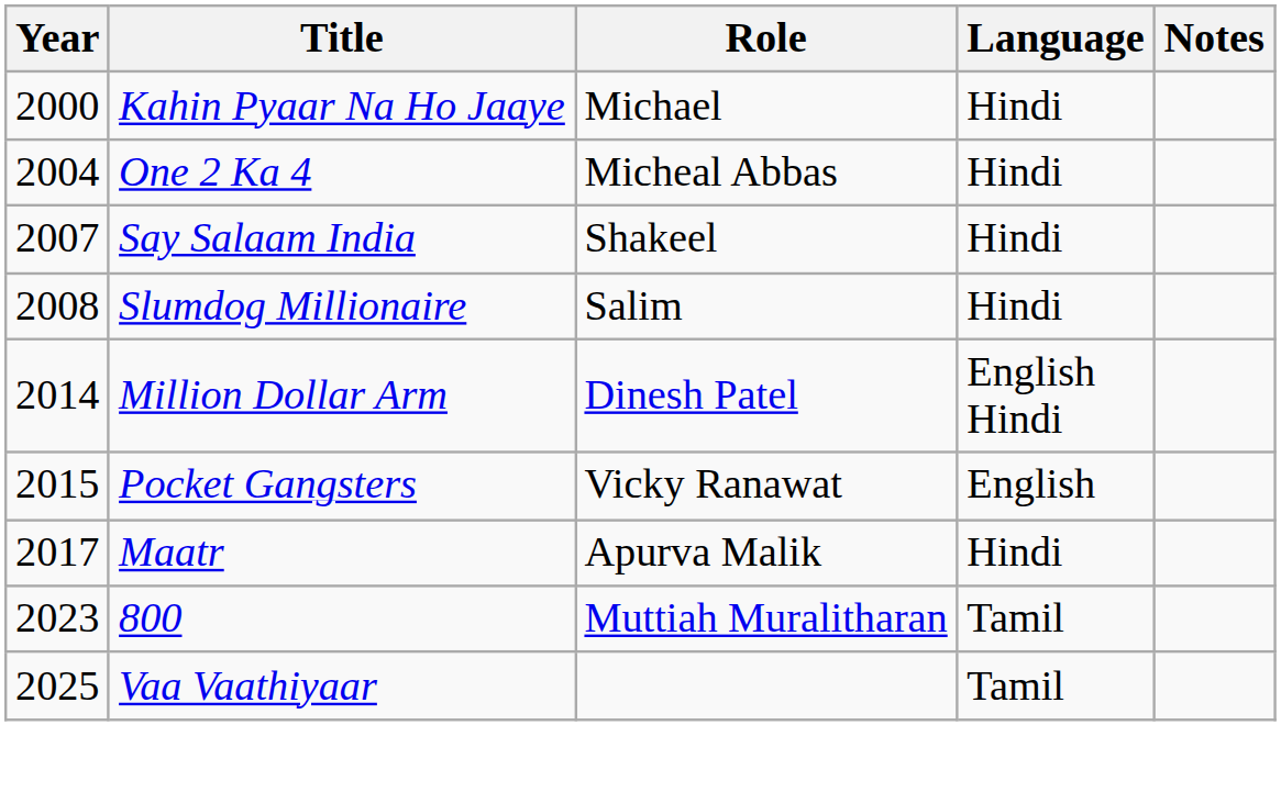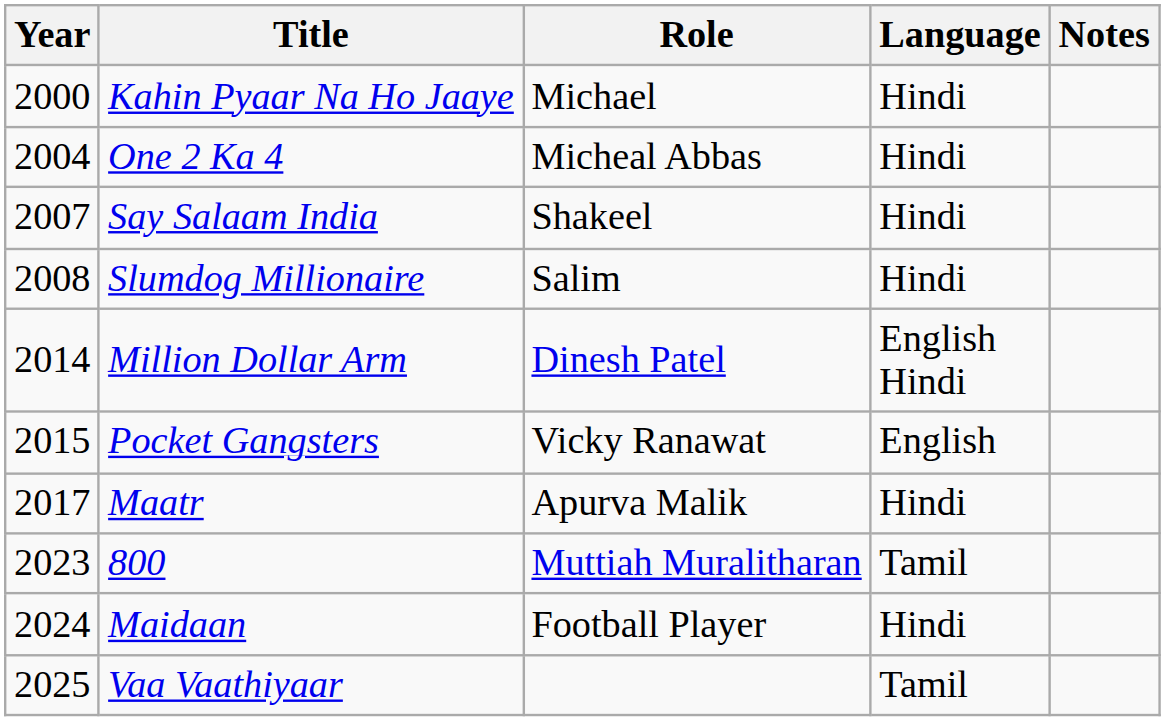 <table class="wikitable" border="1">
 <tr>
 <th>Year</th>
 <th>Title</th>
 <th>Role</th>
 <th>Language</th>
 <th>Notes</th>
 </tr>
 <tr>
 <td>2000</td>
 <td><em><a href='#'>Kahin Pyaar Na Ho Jaaye</a></em></td>
 <td>Michael</td>
 <td>Hindi</td>
 <td></td>
 </tr>
 <tr>
 <td>2004</td>
 <td><em><a href='#'>One 2 Ka 4</a></em></td>
 <td>Micheal Abbas</td>
 <td>Hindi</td>
 <td></td>
 </tr>
 <tr>
 <td>2007</td>
 <td><em><a href='#'>Say Salaam India</a></em></td>
 <td>Shakeel</td>
 <td>Hindi</td>
 <td></td>
 </tr>
 <tr>
 <td>2008</td>
 <td><em><a href='#'>Slumdog Millionaire</a></em></td>
 <td>Salim</td>
 <td>Hindi</td>
 <td></td>
 </tr>
 <tr>
 <td>2014</td>
 <td><em><a href='#'>Million Dollar Arm</a></em></td>
 <td><a href='#'>Dinesh Patel</a></td>
 <td>English<br>Hindi</td>
 <td></td>
 </tr>
 <tr>
 <td>2015</td>
 <td><em><a href='#'>Pocket Gangsters</a></em></td>
 <td>Vicky Ranawat</td>
 <td>English</td>
 <td></td>
 </tr>
 <tr>
 <td>2017</td>
 <td><em><a href='#'>Maatr</a></em></td>
 <td>Apurva Malik</td>
 <td>Hindi</td>
 <td></td>
 </tr>
 <tr>
 <td>2023</td>
 <td><em><a href='#'>800</a></em></td>
 <td><a href='#'>Muttiah Muralitharan</a></td>
 <td>Tamil</td>
 <td></td>
 </tr>
 <tr>
+<td rowspan="1">2024</td>
+<td><em><a href='#'>Maidaan</a></em></td>
+<td>Football Player</td>
+<td>Hindi</td>
+<td></td>
+</tr>
+<tr>
 <td rowspan="1">2025</td>
 <td><em><a href='#'>Vaa Vaathiyaar</a></em></td>
 <td></td>
 <td>Tamil</td>
 <td></td>
 </tr>
 </table>
